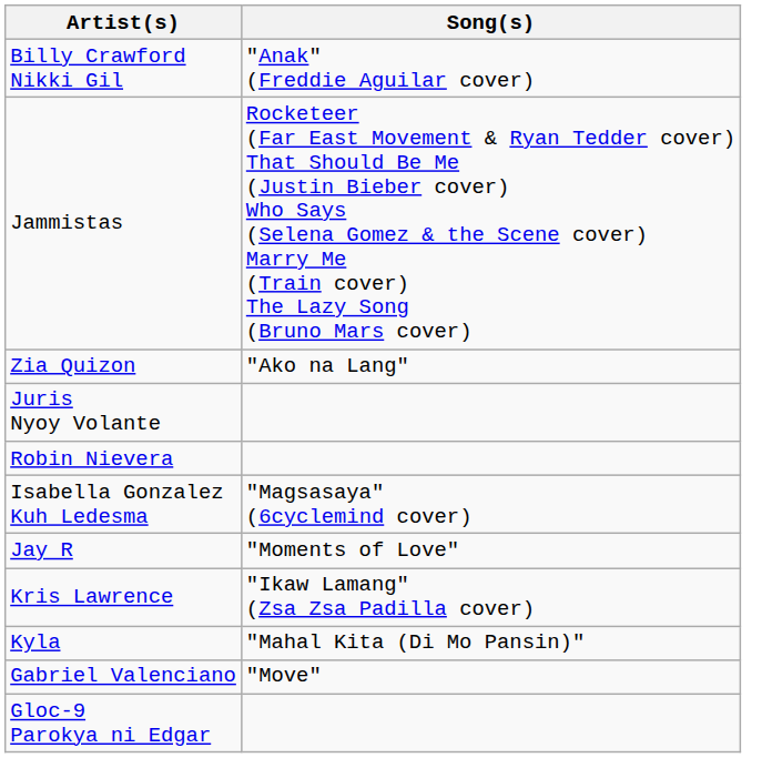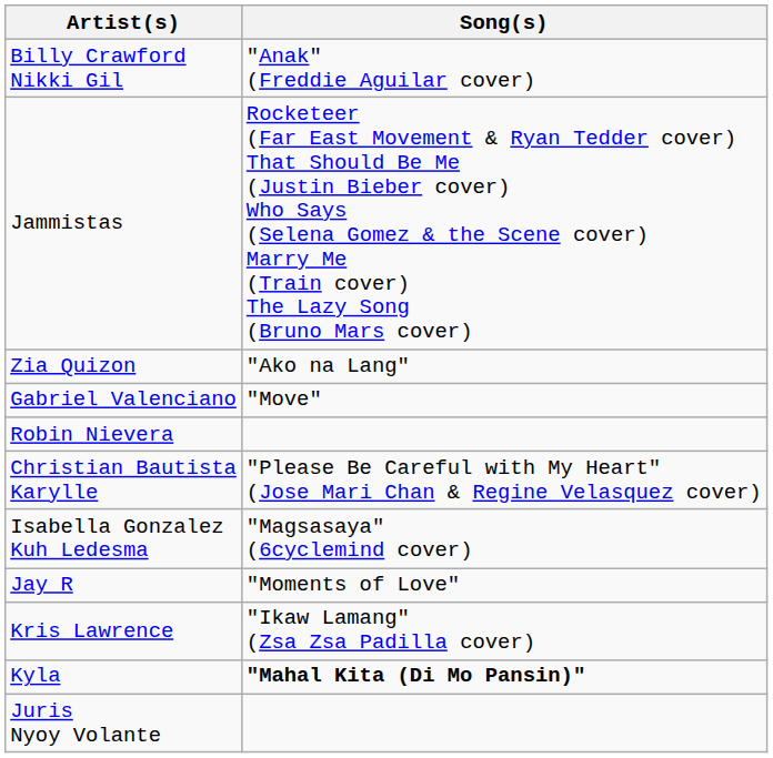 <table class="wikitable">
 <tr>
 <th>Artist(s)</th>
 <th>Song(s)</th>
 </tr>
 <tr>
 <td><a href='#'>Billy Crawford</a><br><a href='#'>Nikki Gil</a></td>
 <td>"<a href='#'>Anak</a>"<br>(<a href='#'>Freddie Aguilar</a> cover)</td>
 </tr>
 <tr>
 <td>Jammistas</td>
 <td><a href='#'>Rocketeer</a><br>(<a href='#'>Far East Movement</a> & <a href='#'>Ryan Tedder</a> cover)<br><a href='#'>That Should Be Me</a><br>(<a href='#'>Justin Bieber</a> cover)<br><a href='#'>Who Says</a><br> (<a href='#'>Selena Gomez & the Scene</a> cover)<br><a href='#'>Marry Me</a><br>(<a href='#'>Train</a> cover)<br><a href='#'>The Lazy Song</a><br>(<a href='#'>Bruno Mars</a> cover)</td>
 </tr>
 <tr>
 <td><a href='#'>Zia Quizon</a></td>
 <td>"Ako na Lang"</td>
 </tr>
 <tr>
-<td><a href='#'>Juris</a><br>Nyoy Volante</td>
-<td></td>
+<td><a href='#'>Gabriel Valenciano</a></td>
+<td>"Move"</td>
 </tr>
 <tr>
 <td><a href='#'>Robin Nievera</a></td>
 <td></td>
+</tr>
+<tr>
+<td><a href='#'>Christian Bautista</a><br><a href='#'>Karylle</a></td>
+<td>"Please Be Careful with My Heart"<br>(<a href='#'>Jose Mari Chan</a> & <a href='#'>Regine Velasquez</a> cover)</td>
 </tr>
 <tr>
 <td>Isabella Gonzalez<br><a href='#'>Kuh Ledesma</a></td>
 <td>"Magsasaya"<br>(<a href='#'>6cyclemind</a> cover)</td>
 </tr>
 <tr>
 <td><a href='#'>Jay R</a></td>
 <td>"Moments of Love"</td>
 </tr>
 <tr>
 <td><a href='#'>Kris Lawrence</a></td>
 <td>"Ikaw Lamang"<br>(<a href='#'>Zsa Zsa Padilla</a> cover)</td>
 </tr>
 <tr>
 <td><a href='#'>Kyla</a></td>
-<td>"Mahal Kita (Di Mo Pansin)"</td>
+<td><strong>"Mahal Kita (Di Mo Pansin)"</strong></td>
 </tr>
 <tr>
-<td><a href='#'>Gabriel Valenciano</a></td>
-<td>"Move"</td>
-</tr>
-<tr>
-<td><a href='#'>Gloc-9</a><br><a href='#'>Parokya ni Edgar</a></td>
+<td><a href='#'>Juris</a><br>Nyoy Volante</td>
 <td></td>
 </tr>
 </table>
